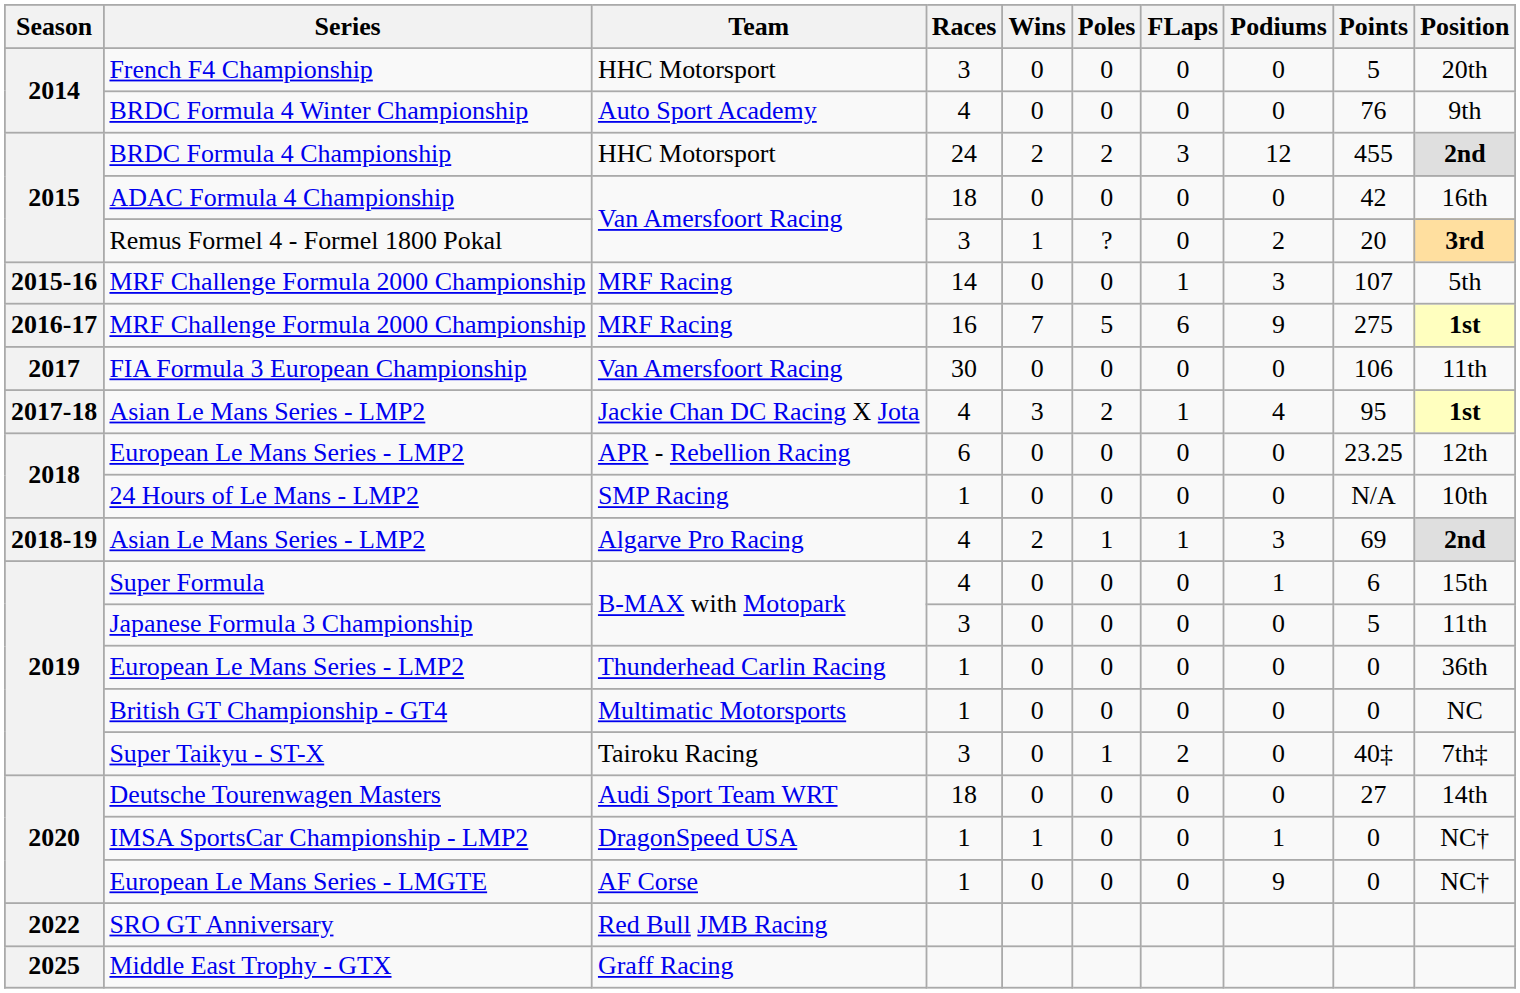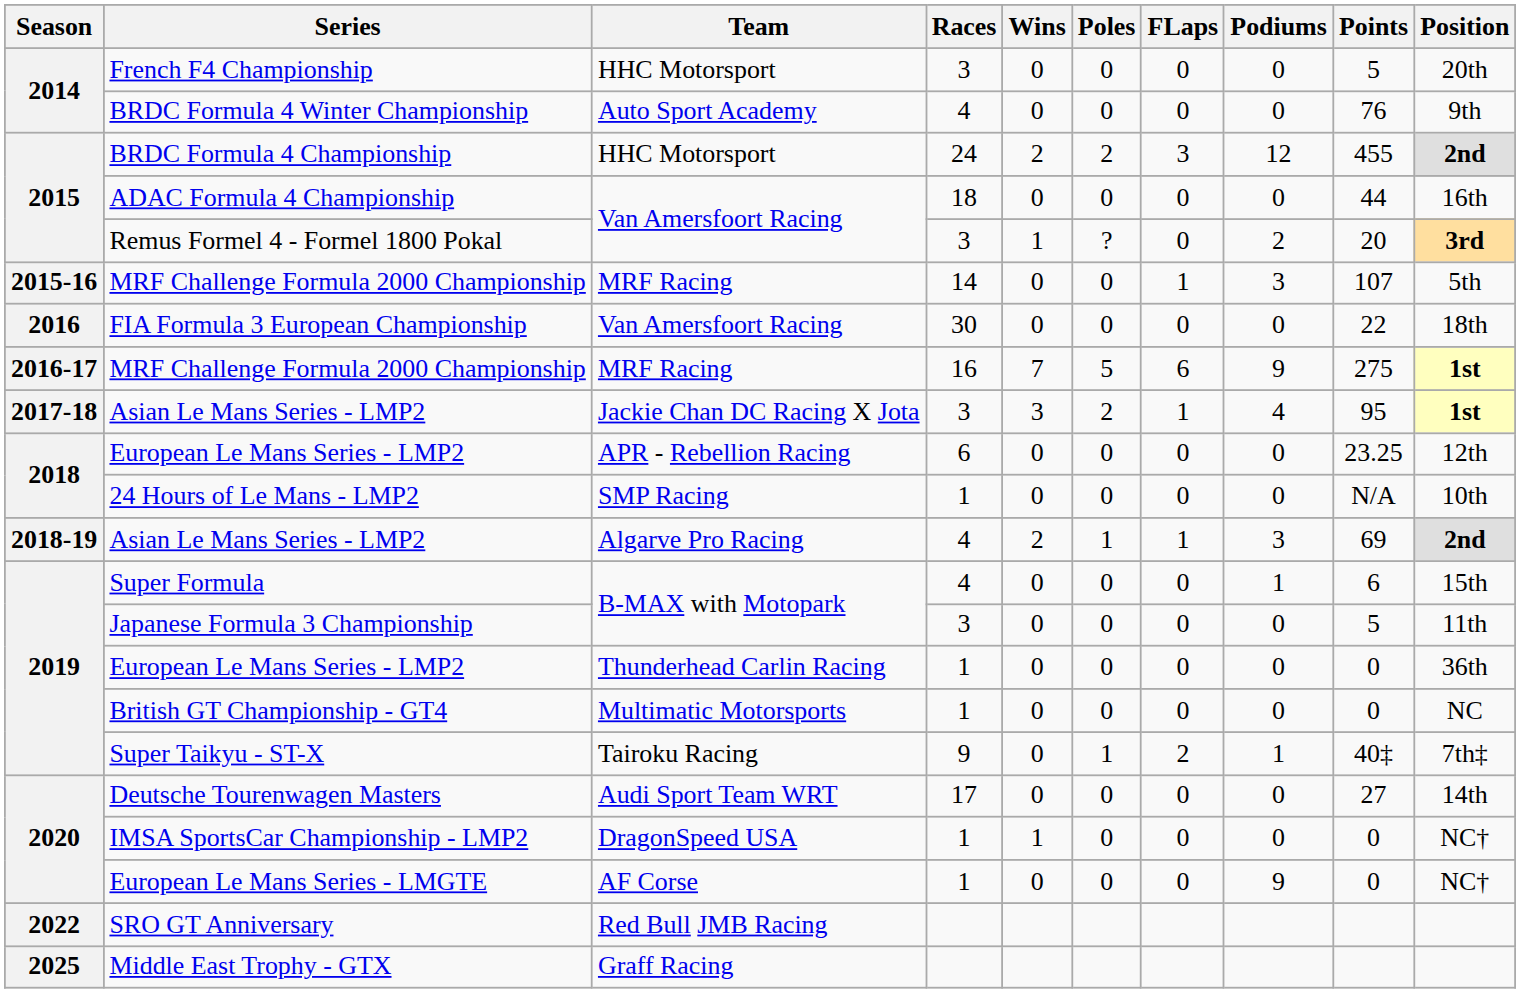 <table class="wikitable" style="font-size: 90%; text-align:center">
 <tr>
 <th>Season</th>
 <th>Series</th>
 <th>Team</th>
 <th>Races</th>
 <th>Wins</th>
 <th>Poles</th>
 <th>FLaps</th>
 <th>Podiums</th>
 <th>Points</th>
 <th>Position</th>
 </tr>
 <tr>
 <th rowspan=2>2014</th>
 <td align=left><a href='#'>French F4 Championship</a></td>
 <td align=left>HHC Motorsport</td>
 <td>3</td>
 <td>0</td>
 <td>0</td>
 <td>0</td>
 <td>0</td>
 <td>5</td>
 <td>20th</td>
 </tr>
 <tr>
 <td align=left><a href='#'>BRDC Formula 4 Winter Championship</a></td>
 <td align=left><a href='#'>Auto Sport Academy</a></td>
 <td>4</td>
 <td>0</td>
 <td>0</td>
 <td>0</td>
 <td>0</td>
 <td>76</td>
 <td>9th</td>
 </tr>
 <tr>
 <th rowspan="3">2015</th>
 <td align=left><a href='#'>BRDC Formula 4 Championship</a></td>
 <td align=left>HHC Motorsport</td>
 <td>24</td>
 <td>2</td>
 <td>2</td>
 <td>3</td>
 <td>12</td>
 <td>455</td>
 <td style="background:#DFDFDF;"><strong>2nd</strong></td>
 </tr>
 <tr>
 <td align=left><a href='#'>ADAC Formula 4 Championship</a></td>
 <td rowspan="2" align="left"><a href='#'>Van Amersfoort Racing</a></td>
 <td>18</td>
 <td>0</td>
 <td>0</td>
 <td>0</td>
 <td>0</td>
-<td>42</td>
+<td>44</td>
 <td>16th</td>
 </tr>
 <tr>
 <td align=left>Remus Formel 4 - Formel 1800 Pokal</td>
 <td>3</td>
 <td>1</td>
 <td>?</td>
 <td>0</td>
 <td>2</td>
 <td>20</td>
 <td style="background:#FFDF9F;"><strong>3rd</strong></td>
 </tr>
 <tr>
 <th nowrap>2015-16</th>
 <td align=left nowrap><a href='#'>MRF Challenge Formula 2000 Championship</a></td>
 <td align=left><a href='#'>MRF Racing</a></td>
 <td>14</td>
 <td>0</td>
 <td>0</td>
 <td>1</td>
 <td>3</td>
 <td>107</td>
 <td>5th</td>
 </tr>
 <tr>
+<th>2016</th>
+<td align=left><a href='#'>FIA Formula 3 European Championship</a></td>
+<td align=left><a href='#'>Van Amersfoort Racing</a></td>
+<td>30</td>
+<td>0</td>
+<td>0</td>
+<td>0</td>
+<td>0</td>
+<td>22</td>
+<td>18th</td>
+</tr>
+<tr>
 <th>2016-17</th>
 <td align=left><a href='#'>MRF Challenge Formula 2000 Championship</a></td>
 <td align=left><a href='#'>MRF Racing</a></td>
 <td>16</td>
 <td>7</td>
 <td>5</td>
 <td>6</td>
 <td>9</td>
 <td>275</td>
 <td style="background:#FFFFBF;"><strong>1st</strong></td>
 </tr>
 <tr>
-<th>2017</th>
-<td align=left><a href='#'>FIA Formula 3 European Championship</a></td>
-<td align=left><a href='#'>Van Amersfoort Racing</a></td>
-<td>30</td>
-<td>0</td>
-<td>0</td>
-<td>0</td>
-<td>0</td>
-<td>106</td>
-<td>11th</td>
-</tr>
-<tr>
 <th>2017-18</th>
 <td align=left><a href='#'>Asian Le Mans Series - LMP2</a></td>
 <td align=left><a href='#'>Jackie Chan DC Racing</a> X <a href='#'>Jota</a></td>
-<td>4</td>
+<td>3</td>
 <td>3</td>
 <td>2</td>
 <td>1</td>
 <td>4</td>
 <td>95</td>
 <td style="background:#FFFFBF;"><strong>1st</strong></td>
 </tr>
 <tr>
 <th rowspan=2>2018</th>
 <td align=left><a href='#'>European Le Mans Series - LMP2</a></td>
 <td align=left><a href='#'>APR</a> - <a href='#'>Rebellion Racing</a></td>
 <td>6</td>
 <td>0</td>
 <td>0</td>
 <td>0</td>
 <td>0</td>
 <td>23.25</td>
 <td>12th</td>
 </tr>
 <tr>
 <td align=left><a href='#'>24 Hours of Le Mans - LMP2</a></td>
 <td align=left><a href='#'>SMP Racing</a></td>
 <td>1</td>
 <td>0</td>
 <td>0</td>
 <td>0</td>
 <td>0</td>
 <td>N/A</td>
 <td>10th</td>
 </tr>
 <tr>
 <th>2018-19</th>
 <td align=left><a href='#'>Asian Le Mans Series - LMP2</a></td>
 <td align=left><a href='#'>Algarve Pro Racing</a></td>
 <td>4</td>
 <td>2</td>
 <td>1</td>
 <td>1</td>
 <td>3</td>
 <td>69</td>
 <td style="background:#DFDFDF;"><strong>2nd</strong></td>
 </tr>
 <tr>
 <th rowspan="5">2019</th>
 <td align=left><a href='#'>Super Formula</a></td>
 <td align=left rowspan=2><a href='#'>B-MAX</a> with <a href='#'>Motopark</a></td>
 <td>4</td>
 <td>0</td>
 <td>0</td>
 <td>0</td>
 <td>1</td>
 <td>6</td>
 <td>15th</td>
 </tr>
 <tr>
 <td align=left><a href='#'>Japanese Formula 3 Championship</a></td>
 <td>3</td>
 <td>0</td>
 <td>0</td>
 <td>0</td>
 <td>0</td>
 <td>5</td>
 <td>11th</td>
 </tr>
 <tr>
 <td align=left><a href='#'>European Le Mans Series - LMP2</a></td>
 <td align=left><a href='#'>Thunderhead Carlin Racing</a></td>
 <td>1</td>
 <td>0</td>
 <td>0</td>
 <td>0</td>
 <td>0</td>
 <td>0</td>
 <td>36th</td>
 </tr>
 <tr>
 <td align=left><a href='#'>British GT Championship - GT4</a></td>
 <td align=left><a href='#'>Multimatic Motorsports</a></td>
 <td>1</td>
 <td>0</td>
 <td>0</td>
 <td>0</td>
 <td>0</td>
 <td>0</td>
 <td>NC</td>
 </tr>
 <tr>
 <td align=left><a href='#'>Super Taikyu - ST-X</a></td>
 <td align=left>Tairoku Racing</td>
-<td>3</td>
+<td>9</td>
 <td>0</td>
 <td>1</td>
 <td>2</td>
-<td>0</td>
+<td>1</td>
 <td>40‡</td>
 <td>7th‡</td>
 </tr>
 <tr>
 <th rowspan=3>2020</th>
 <td align=left><a href='#'>Deutsche Tourenwagen Masters</a></td>
 <td align=left><a href='#'>Audi Sport Team WRT</a></td>
-<td>18</td>
+<td>17</td>
 <td>0</td>
 <td>0</td>
 <td>0</td>
 <td>0</td>
 <td>27</td>
 <td>14th</td>
 </tr>
 <tr>
 <td align=left><a href='#'>IMSA SportsCar Championship - LMP2</a></td>
 <td align=left><a href='#'>DragonSpeed USA</a></td>
 <td>1</td>
 <td>1</td>
 <td>0</td>
 <td>0</td>
-<td>1</td>
+<td>0</td>
 <td>0</td>
 <td>NC†</td>
 </tr>
 <tr>
 <td align=left><a href='#'>European Le Mans Series - LMGTE</a></td>
 <td align=left><a href='#'>AF Corse</a></td>
 <td>1</td>
 <td>0</td>
 <td>0</td>
 <td>0</td>
 <td>9</td>
 <td>0</td>
 <td>NC†</td>
 </tr>
 <tr>
 <th>2022</th>
 <td align=left><a href='#'>SRO GT Anniversary</a></td>
 <td align=left><a href='#'>Red Bull</a> <a href='#'>JMB Racing</a></td>
 <td></td>
 <td></td>
 <td></td>
 <td></td>
 <td></td>
 <td></td>
 <td></td>
 </tr>
 <tr>
 <th>2025</th>
 <td align=left><a href='#'>Middle East Trophy - GTX</a></td>
 <td align=left><a href='#'>Graff Racing</a></td>
 <td></td>
 <td></td>
 <td></td>
 <td></td>
 <td></td>
 <td></td>
 <td></td>
 </tr>
 </table>
